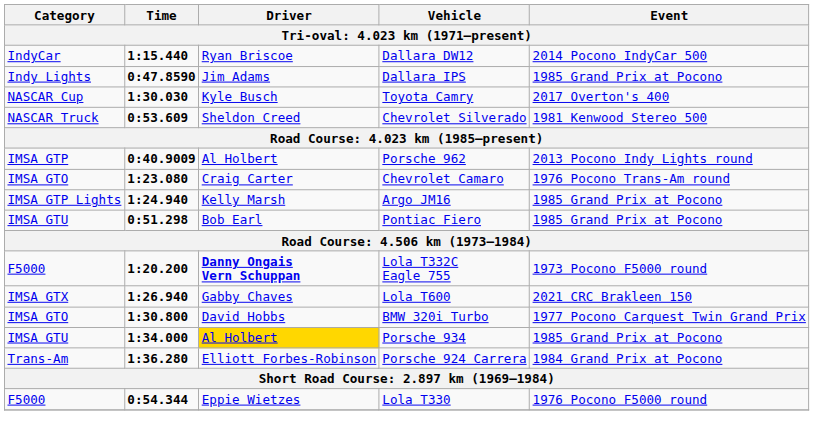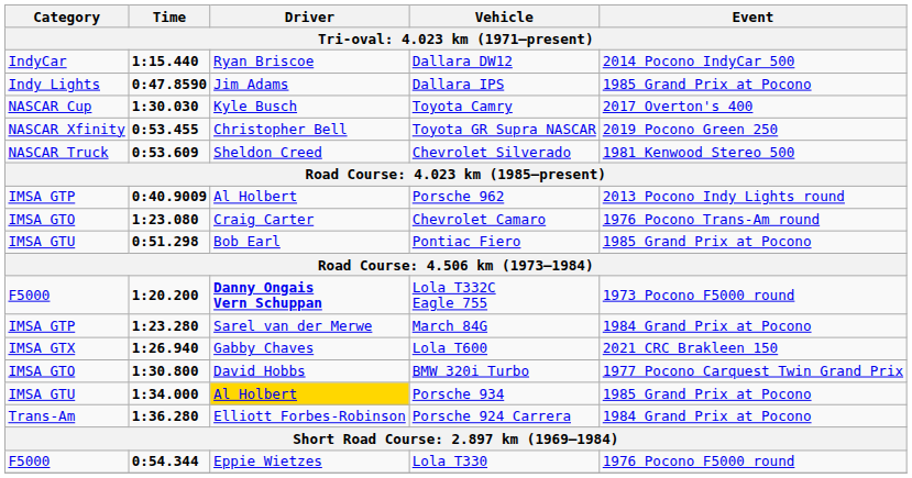 <table class="wikitable">
 <tr>
 <th>Category</th>
 <th>Time</th>
 <th>Driver</th>
 <th>Vehicle</th>
 <th>Event</th>
 </tr>
 <tr>
 <th colspan="5">Tri-oval: 4.023 km (1971–present)</th>
 </tr>
 <tr>
 <td><a href='#'>IndyCar</a></td>
 <td><strong>1:15.440</strong></td>
 <td><a href='#'>Ryan Briscoe</a></td>
 <td><a href='#'>Dallara DW12</a></td>
 <td><a href='#'>2014 Pocono IndyCar 500</a></td>
 </tr>
 <tr>
 <td><a href='#'>Indy Lights</a></td>
 <td><strong>0:47.8590</strong></td>
 <td><a href='#'>Jim Adams</a></td>
 <td><a href='#'>Dallara IPS</a></td>
 <td><a href='#'>1985 Grand Prix at Pocono</a></td>
 </tr>
 <tr>
 <td><a href='#'>NASCAR Cup</a></td>
 <td><strong>1:30.030</strong></td>
 <td><a href='#'>Kyle Busch</a></td>
 <td><a href='#'>Toyota Camry</a></td>
 <td><a href='#'>2017 Overton's 400</a></td>
 </tr>
 <tr>
+<td><a href='#'>NASCAR Xfinity</a></td>
+<td><strong>0:53.455</strong></td>
+<td><a href='#'>Christopher Bell</a></td>
+<td><a href='#'>Toyota GR Supra NASCAR</a></td>
+<td><a href='#'>2019 Pocono Green 250</a></td>
+</tr>
+<tr>
 <td><a href='#'>NASCAR Truck</a></td>
 <td><strong>0:53.609</strong></td>
 <td><a href='#'>Sheldon Creed</a></td>
 <td><a href='#'>Chevrolet Silverado</a></td>
 <td><a href='#'>1981 Kenwood Stereo 500</a></td>
 </tr>
 <tr>
 <th colspan="5">Road Course: 4.023 km (1985–present)</th>
 </tr>
 <tr>
 <td><a href='#'>IMSA GTP</a></td>
 <td><strong>0:40.9009</strong></td>
 <td><a href='#'>Al Holbert</a></td>
 <td><a href='#'>Porsche 962</a></td>
 <td><a href='#'>2013 Pocono Indy Lights round</a></td>
 </tr>
 <tr>
 <td><a href='#'>IMSA GTO</a></td>
 <td><strong>1:23.080</strong></td>
 <td><a href='#'>Craig Carter</a></td>
 <td><a href='#'>Chevrolet Camaro</a></td>
 <td><a href='#'>1976 Pocono Trans-Am round</a></td>
 </tr>
 <tr>
-<td><a href='#'>IMSA GTP Lights</a></td>
-<td><strong>1:24.940</strong></td>
-<td><a href='#'>Kelly Marsh</a></td>
-<td><a href='#'>Argo JM16</a></td>
-<td><a href='#'>1985 Grand Prix at Pocono</a></td>
-</tr>
-<tr>
 <td><a href='#'>IMSA GTU</a></td>
 <td><strong>0:51.298</strong></td>
 <td><a href='#'>Bob Earl</a></td>
 <td><a href='#'>Pontiac Fiero</a></td>
 <td><a href='#'>1985 Grand Prix at Pocono</a></td>
 </tr>
 <tr>
 <th colspan="5">Road Course: 4.506 km (1973–1984)</th>
 </tr>
 <tr>
 <td><a href='#'>F5000</a></td>
 <td><strong>1:20.200</strong></td>
 <td><strong><a href='#'>Danny Ongais</a><br><a href='#'>Vern Schuppan</a></strong></td>
 <td><a href='#'>Lola T332C</a><br><a href='#'>Eagle 755</a></td>
 <td><a href='#'>1973 Pocono F5000 round</a></td>
+</tr>
+<tr>
+<td><a href='#'>IMSA GTP</a></td>
+<td><strong>1:23.280</strong></td>
+<td><a href='#'>Sarel van der Merwe</a></td>
+<td><a href='#'>March 84G</a></td>
+<td><a href='#'>1984 Grand Prix at Pocono</a></td>
 </tr>
 <tr>
 <td><a href='#'>IMSA GTX</a></td>
 <td><strong>1:26.940</strong></td>
 <td><a href='#'>Gabby Chaves</a></td>
 <td><a href='#'>Lola T600</a></td>
 <td><a href='#'>2021 CRC Brakleen 150</a></td>
 </tr>
 <tr>
 <td><a href='#'>IMSA GTO</a></td>
 <td><strong>1:30.800</strong></td>
 <td><a href='#'>David Hobbs</a></td>
 <td><a href='#'>BMW 320i Turbo</a></td>
 <td><a href='#'>1977 Pocono Carquest Twin Grand Prix</a></td>
 </tr>
 <tr>
 <td><a href='#'>IMSA GTU</a></td>
 <td><strong>1:34.000</strong></td>
 <td style="background: gold;"><a href='#'>Al Holbert</a></td>
 <td><a href='#'>Porsche 934</a></td>
 <td><a href='#'>1985 Grand Prix at Pocono</a></td>
 </tr>
 <tr>
 <td><a href='#'>Trans-Am</a></td>
 <td><strong>1:36.280</strong></td>
 <td><a href='#'>Elliott Forbes-Robinson</a></td>
 <td><a href='#'>Porsche 924 Carrera</a></td>
 <td><a href='#'>1984 Grand Prix at Pocono</a></td>
 </tr>
 <tr>
 <th colspan="5">Short Road Course: 2.897 km (1969–1984)</th>
 </tr>
 <tr>
 <td><a href='#'>F5000</a></td>
 <td><strong>0:54.344</strong></td>
 <td><a href='#'>Eppie Wietzes</a></td>
 <td><a href='#'>Lola T330</a></td>
 <td><a href='#'>1976 Pocono F5000 round</a></td>
 </tr>
 <tr>
 </tr>
 </table>
